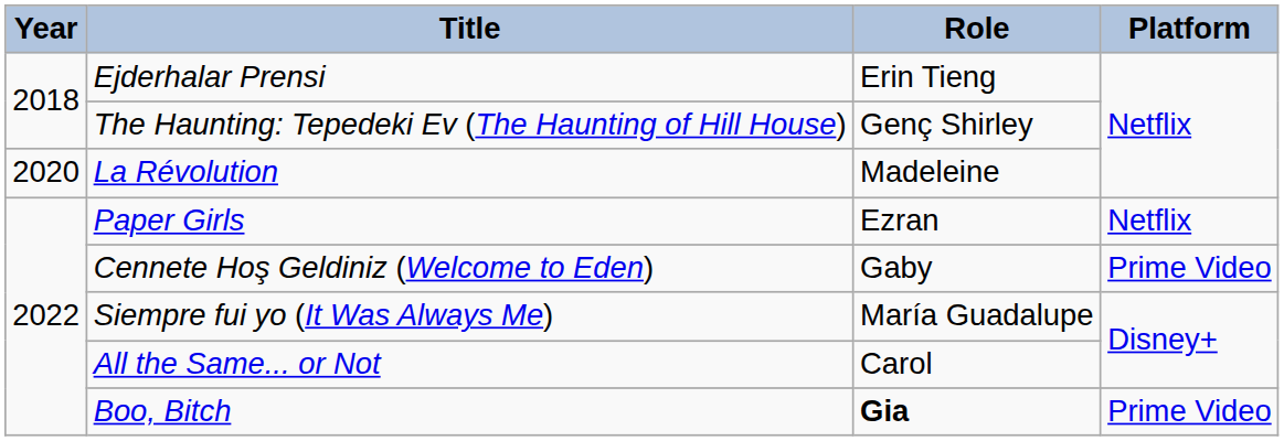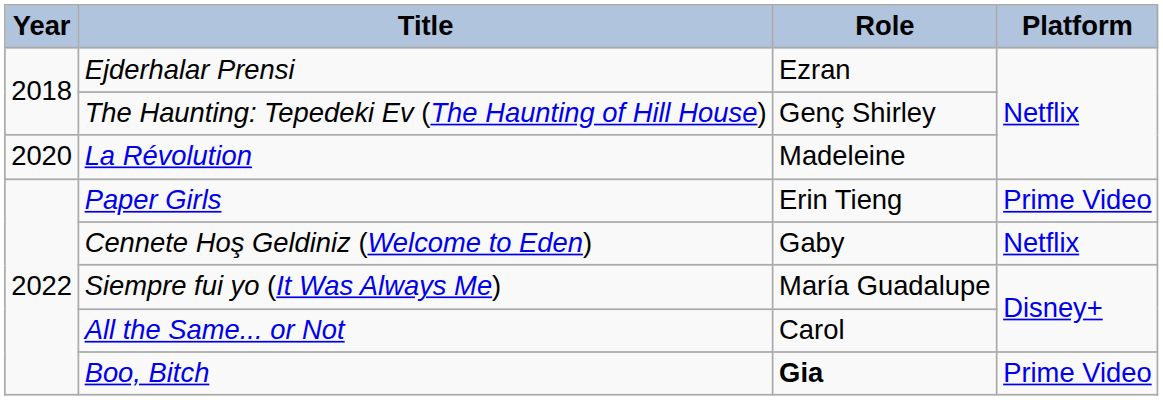 <table class="wikitable">
 <tr>
 <th style="background:#B0C4DE;">Year</th>
 <th style="background:#B0C4DE;">Title</th>
 <th style="background:#B0C4DE;">Role</th>
 <th style="background:#B0C4DE;">Platform</th>
 </tr>
 <tr>
 <td rowspan="2">2018</td>
 <td><em>Ejderhalar Prensi</em></td>
-<td>Erin Tieng</td>
+<td>Ezran</td>
 <td rowspan="3"><a href='#'>Netflix</a></td>
 </tr>
 <tr>
 <td><em>The Haunting: Tepedeki Ev</em> (<em><a href='#'>The Haunting of Hill House</a></em>)</td>
 <td>Genç Shirley</td>
 </tr>
 <tr>
 <td>2020</td>
 <td><em><a href='#'>La Révolution</a></em></td>
 <td>Madeleine</td>
 </tr>
 <tr>
 <td rowspan="5">2022</td>
 <td><em><a href='#'>Paper Girls</a></em></td>
-<td>Ezran</td>
-<td><a href='#'>Netflix</a></td>
+<td>Erin Tieng</td>
+<td><a href='#'>Prime Video</a></td>
 </tr>
 <tr>
 <td><em>Cennete Hoş Geldiniz</em> (<em><a href='#'>Welcome to Eden</a></em>)</td>
 <td>Gaby</td>
-<td><a href='#'>Prime Video</a></td>
+<td><a href='#'>Netflix</a></td>
 </tr>
 <tr>
 <td><em>Siempre fui yo</em> (<em><a href='#'>It Was Always Me</a></em>)</td>
 <td>María Guadalupe</td>
 <td rowspan="2"><a href='#'>Disney+</a></td>
 </tr>
 <tr>
 <td><em><a href='#'>All the Same... or Not</a></em></td>
 <td>Carol</td>
 </tr>
 <tr>
 <td><em><a href='#'>Boo, Bitch</a></em></td>
 <td><strong>Gia</strong></td>
 <td><a href='#'>Prime Video</a></td>
 </tr>
 </table>
